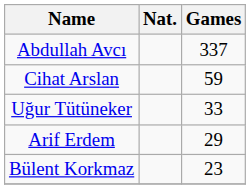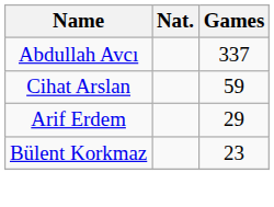 <table class="wikitable sortable">
 <tr>
 <th>Name</th>
 <th>Nat.</th>
 <th>Games</th>
 </tr>
 <tr>
 <td align=center><a href='#'>Abdullah Avcı</a></td>
 <td align=center></td>
 <td align=center>337</td>
 </tr>
 <tr>
 <td align=center><a href='#'>Cihat Arslan</a></td>
 <td align=center></td>
 <td align=center>59</td>
 </tr>
 <tr>
-<td align=center><a href='#'>Uğur Tütüneker</a></td>
-<td align=center></td>
-<td align=center>33</td>
-</tr>
-<tr>
 <td align=center><a href='#'>Arif Erdem</a></td>
 <td align=center></td>
 <td align=center>29</td>
 </tr>
 <tr>
 <td align=center><a href='#'>Bülent Korkmaz</a></td>
 <td align=center></td>
 <td align=center>23</td>
 </tr>
 <tr>
 </tr>
 </table>
